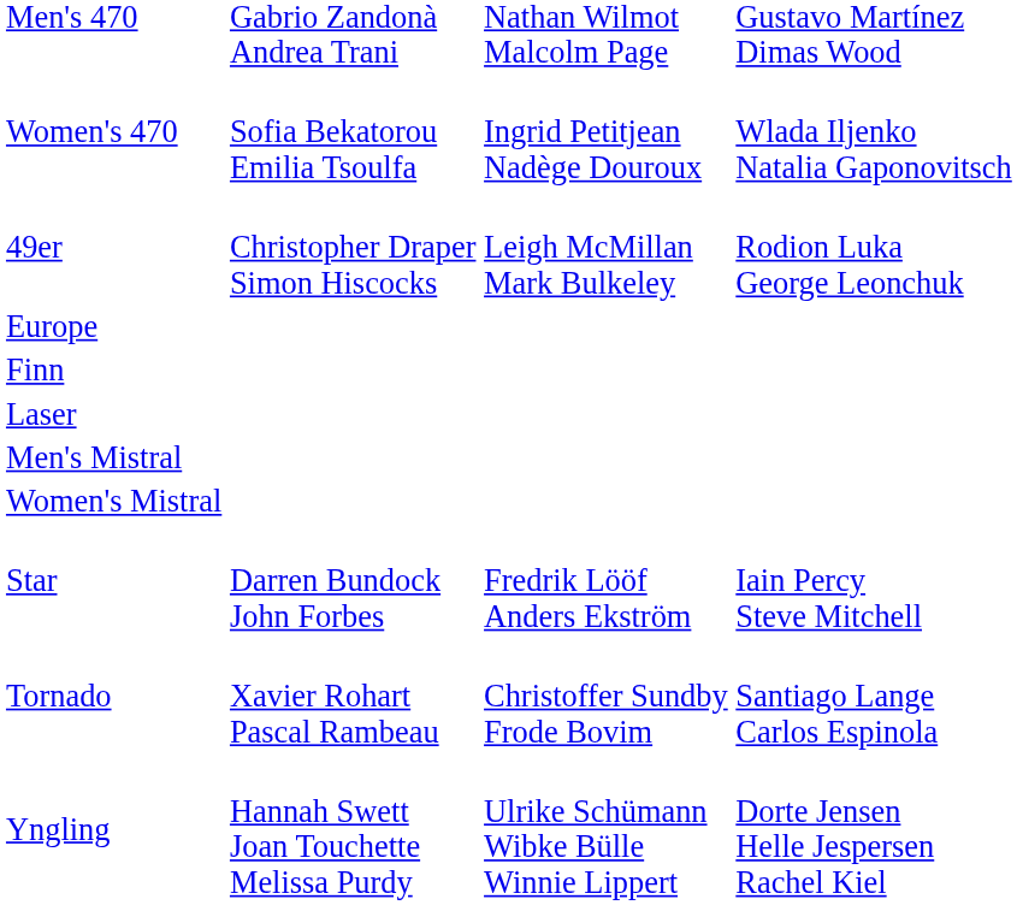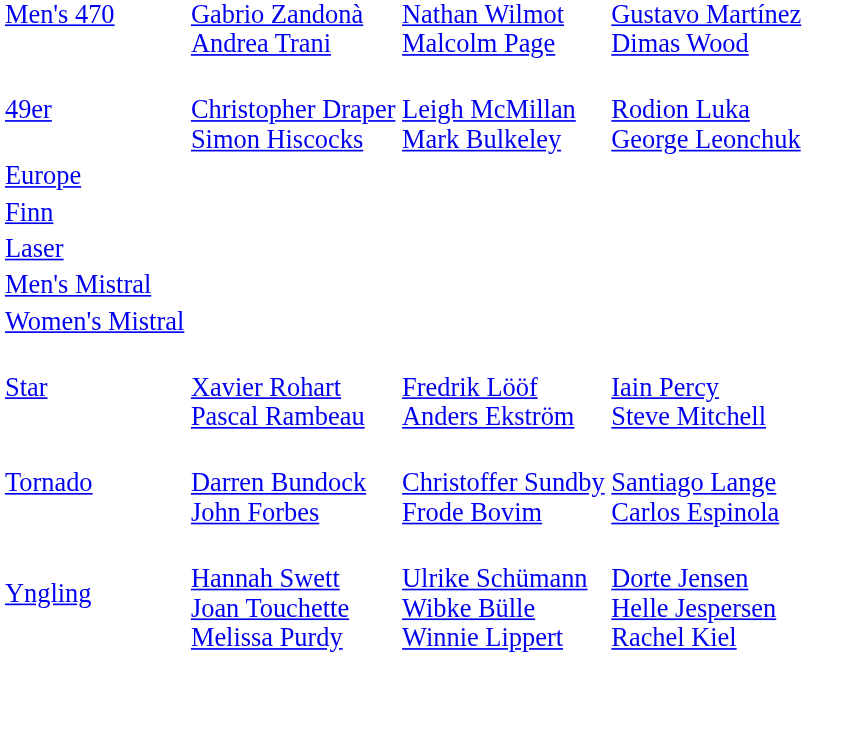 <table>
 <tr>
 <td><a href='#'>Men's 470</a><br></td>
 <td><br><a href='#'>Gabrio Zandonà</a><br><a href='#'>Andrea Trani</a></td>
 <td><br><a href='#'>Nathan Wilmot</a><br><a href='#'>Malcolm Page</a></td>
 <td><br><a href='#'>Gustavo Martínez</a><br><a href='#'>Dimas Wood</a></td>
-</tr>
-<tr>
-<td><a href='#'>Women's 470</a><br></td>
-<td><br><a href='#'>Sofia Bekatorou</a><br><a href='#'>Emilia Tsoulfa</a></td>
-<td><br><a href='#'>Ingrid Petitjean</a><br><a href='#'>Nadège Douroux</a></td>
-<td><br><a href='#'>Wlada Iljenko</a><br><a href='#'>Natalia Gaponovitsch</a></td>
 </tr>
 <tr>
 <td><a href='#'>49er</a><br></td>
 <td><br><a href='#'>Christopher Draper</a><br><a href='#'>Simon Hiscocks</a></td>
 <td><br><a href='#'>Leigh McMillan</a><br><a href='#'>Mark Bulkeley</a></td>
 <td><br><a href='#'>Rodion Luka</a><br><a href='#'>George Leonchuk</a></td>
 </tr>
 <tr>
 <td><a href='#'>Europe</a><br></td>
 <td></td>
 <td></td>
 <td></td>
 </tr>
 <tr>
 <td><a href='#'>Finn</a><br></td>
 <td></td>
 <td></td>
 <td></td>
 </tr>
 <tr>
 <td><a href='#'>Laser</a><br></td>
 <td></td>
 <td></td>
 <td></td>
 </tr>
 <tr>
 <td><a href='#'>Men's Mistral</a><br></td>
 <td></td>
 <td></td>
 <td></td>
 </tr>
 <tr>
 <td><a href='#'>Women's Mistral</a><br></td>
 <td></td>
 <td></td>
 <td></td>
 </tr>
 <tr>
 <td><a href='#'>Star</a><br></td>
-<td><br><a href='#'>Darren Bundock</a><br><a href='#'>John Forbes</a></td>
+<td><br><a href='#'>Xavier Rohart</a><br><a href='#'>Pascal Rambeau</a></td>
 <td><br><a href='#'>Fredrik Lööf</a><br><a href='#'>Anders Ekström</a></td>
 <td><br><a href='#'>Iain Percy</a><br><a href='#'>Steve Mitchell</a></td>
 </tr>
 <tr>
 <td><a href='#'>Tornado</a><br></td>
-<td><br><a href='#'>Xavier Rohart</a><br><a href='#'>Pascal Rambeau</a></td>
+<td><br><a href='#'>Darren Bundock</a><br><a href='#'>John Forbes</a></td>
 <td><br><a href='#'>Christoffer Sundby</a><br><a href='#'>Frode Bovim</a></td>
 <td><br><a href='#'>Santiago Lange</a><br><a href='#'>Carlos Espinola</a></td>
 </tr>
 <tr>
 <td><a href='#'>Yngling</a><br></td>
 <td><br><a href='#'>Hannah Swett</a><br><a href='#'>Joan Touchette</a><br><a href='#'>Melissa Purdy</a></td>
 <td><br><a href='#'>Ulrike Schümann</a><br><a href='#'>Wibke Bülle</a><br><a href='#'>Winnie Lippert</a></td>
 <td><br><a href='#'>Dorte Jensen</a><br><a href='#'>Helle Jespersen</a><br><a href='#'>Rachel Kiel</a></td>
 </tr>
 </table>
